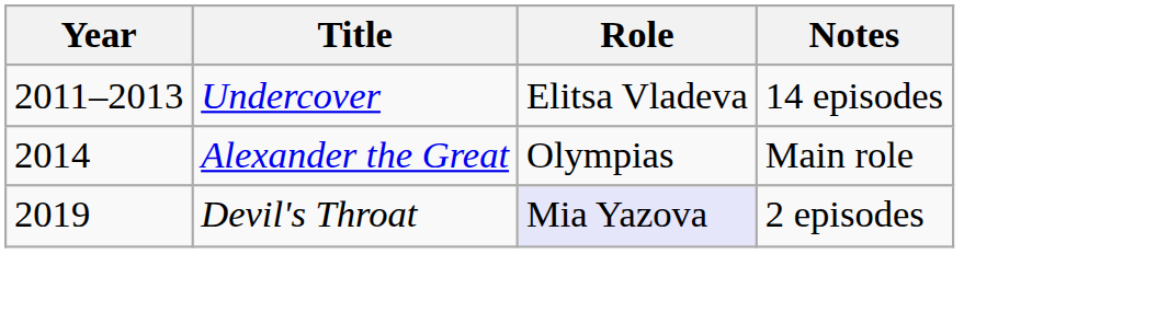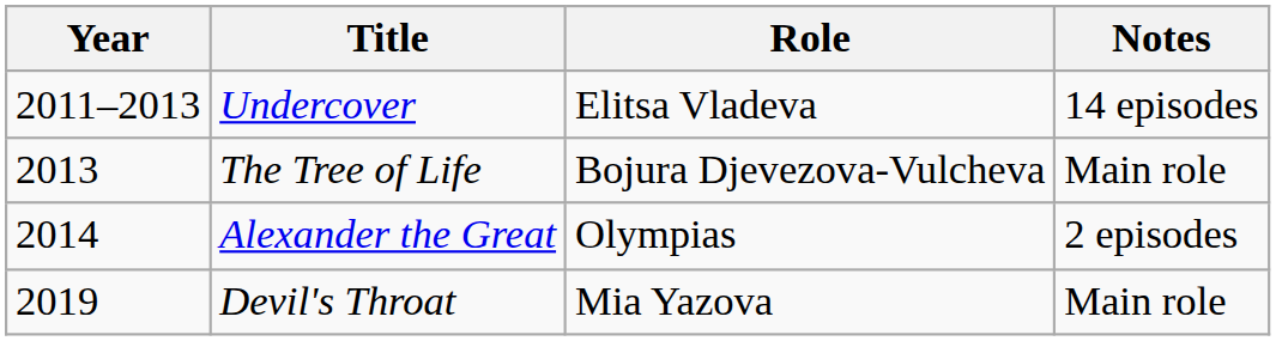 <table class="wikitable">
 <tr>
 <th>Year</th>
 <th>Title</th>
 <th>Role</th>
 <th>Notes</th>
 </tr>
 <tr>
 <td>2011–2013</td>
 <td><em><a href='#'>Undercover</a></em></td>
 <td>Elitsa Vladeva</td>
 <td>14 episodes</td>
 </tr>
 <tr>
+<td>2013</td>
+<td><em>The Tree of Life</em></td>
+<td>Bojura Djevezova-Vulcheva</td>
+<td>Main role</td>
+</tr>
+<tr>
 <td>2014</td>
 <td><em><a href='#'>Alexander the Great</a></em></td>
 <td>Olympias</td>
-<td>Main role</td>
+<td>2 episodes</td>
 </tr>
 <tr>
 <td>2019</td>
 <td><em>Devil's Throat</em></td>
-<td style="background: lavender;">Mia Yazova</td>
-<td>2 episodes</td>
+<td>Mia Yazova</td>
+<td>Main role</td>
 </tr>
 </table>
